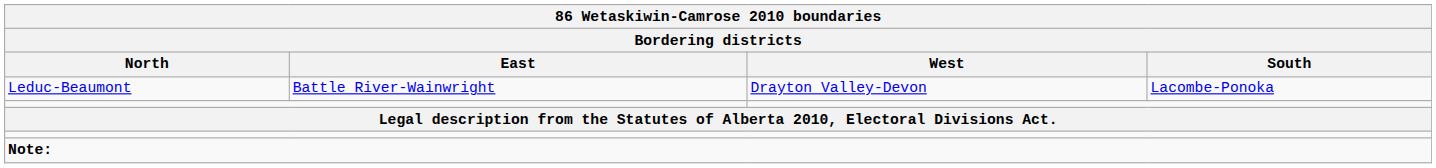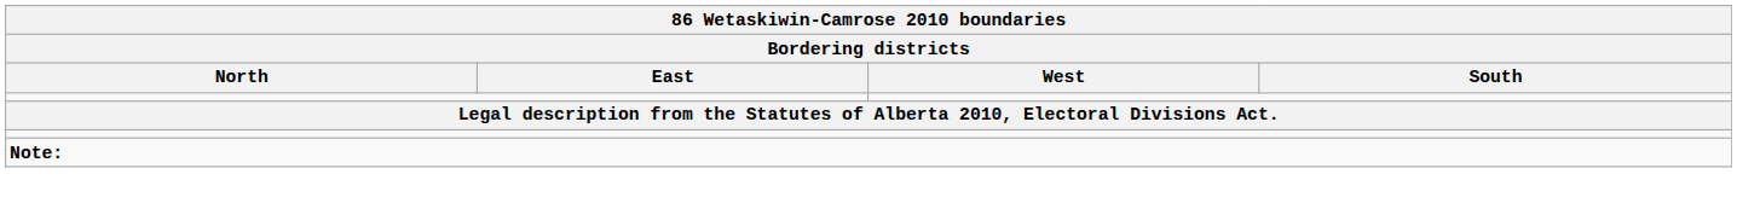 <table class="wikitable collapsible collapsed" style="width:100%;">
 <tr>
 <th colspan=4>86 Wetaskiwin-Camrose 2010 boundaries</th>
 </tr>
 <tr>
 <th colspan=4>Bordering districts</th>
 </tr>
 <tr>
 <th>North</th>
 <th>East</th>
 <th>West</th>
 <th>South</th>
-</tr>
-<tr>
-<td><a href='#'>Leduc-Beaumont</a></td>
-<td><a href='#'>Battle River-Wainwright</a></td>
-<td><a href='#'>Drayton Valley-Devon</a></td>
-<td><a href='#'>Lacombe-Ponoka</a></td>
 </tr>
 <tr>
 <td colspan=2 align=center></td>
 <td colspan=2 align=center></td>
 </tr>
 <tr>
 <th colspan=4>Legal description from the Statutes of Alberta 2010, Electoral Divisions Act.</th>
 </tr>
 <tr>
 <td colspan=4></td>
 </tr>
 <tr>
 <td colspan=4><strong>Note:</strong></td>
 </tr>
 </table>
